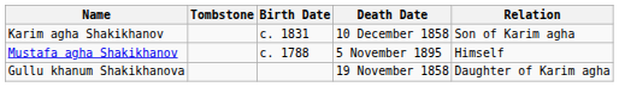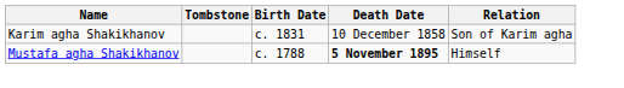 <table class="wikitable">
 <tr>
 <th>Name</th>
 <th>Tombstone</th>
 <th>Birth Date</th>
 <th>Death Date</th>
 <th>Relation</th>
 </tr>
 <tr>
 <td>Karim agha Shakikhanov</td>
 <td></td>
 <td>c. 1831</td>
 <td>10 December 1858</td>
 <td>Son of Karim agha</td>
 </tr>
 <tr>
 <td><a href='#'>Mustafa agha Shakikhanov</a></td>
 <td></td>
 <td>c. 1788</td>
-<td>5 November 1895</td>
+<td><strong>5 November 1895</strong></td>
 <td>Himself</td>
 </tr>
-<tr>
-<td>Gullu khanum Shakikhanova</td>
-<td></td>
-<td></td>
-<td>19 November 1858</td>
-<td>Daughter of Karim agha</td>
-</tr>
 </table>
